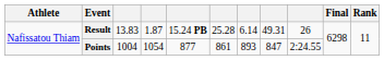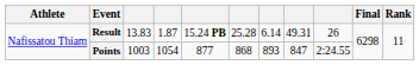 <table class="wikitable" style="font-size:90%">
 <tr>
 <th>Athlete</th>
 <th>Event</th>
 <th></th>
 <th></th>
 <th></th>
 <th></th>
 <th></th>
 <th></th>
 <th></th>
 <th>Final</th>
 <th>Rank</th>
 </tr>
 <tr style=text-align:center>
 <td rowspan=2 style=text-align:left><a href='#'>Nafissatou Thiam</a></td>
 <th style="font-size:95%">Result</th>
 <td>13.83</td>
 <td>1.87</td>
 <td>15.24 <strong>PB</strong></td>
 <td>25.28</td>
 <td>6.14</td>
 <td>49.31</td>
 <td>26</td>
 <td rowspan=2>6298</td>
 <td rowspan=2>11</td>
 </tr>
 <tr style=text-align:center>
 <th style="font-size:95%">Points</th>
-<td>1004</td>
+<td>1003</td>
 <td>1054</td>
 <td>877</td>
-<td>861</td>
+<td>868</td>
 <td>893</td>
 <td>847</td>
 <td>2:24.55</td>
 </tr>
 </table>
